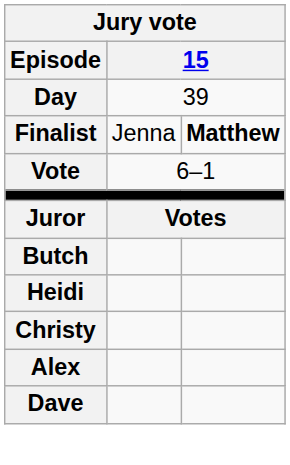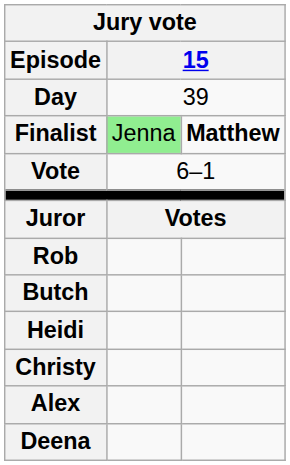 <table class="wikitable nowrap" style="text-align:center;">
 <tr>
 <th colspan="3">Jury vote</th>
 </tr>
 <tr>
 <th>Episode</th>
 <th colspan="2"><a href='#'>15</a></th>
 </tr>
 <tr>
 <th>Day</th>
 <td colspan="2">39</td>
 </tr>
 <tr>
 <th>Finalist</th>
-<td>Jenna</td>
+<td style="background: lightgreen;">Jenna</td>
 <td><strong>Matthew</strong></td>
 </tr>
 <tr>
 <th>Vote</th>
 <td colspan="2">6–1</td>
 </tr>
 <tr>
 <td style="background-color:black;" colspan="3"></td>
 </tr>
 <tr>
 <th>Juror</th>
 <th colspan="2">Votes</th>
+</tr>
+<tr>
+<th>Rob</th>
+<td></td>
+<td></td>
 </tr>
 <tr>
 <th>Butch</th>
 <td></td>
 <td></td>
 </tr>
 <tr>
 <th>Heidi</th>
 <td></td>
 <td></td>
 </tr>
 <tr>
 <th>Christy</th>
 <td></td>
 <td></td>
 </tr>
 <tr>
 <th>Alex</th>
 <td></td>
 <td></td>
 </tr>
 <tr>
-<th>Dave</th>
+<th>Deena</th>
 <td></td>
 <td></td>
 </tr>
 </table>
